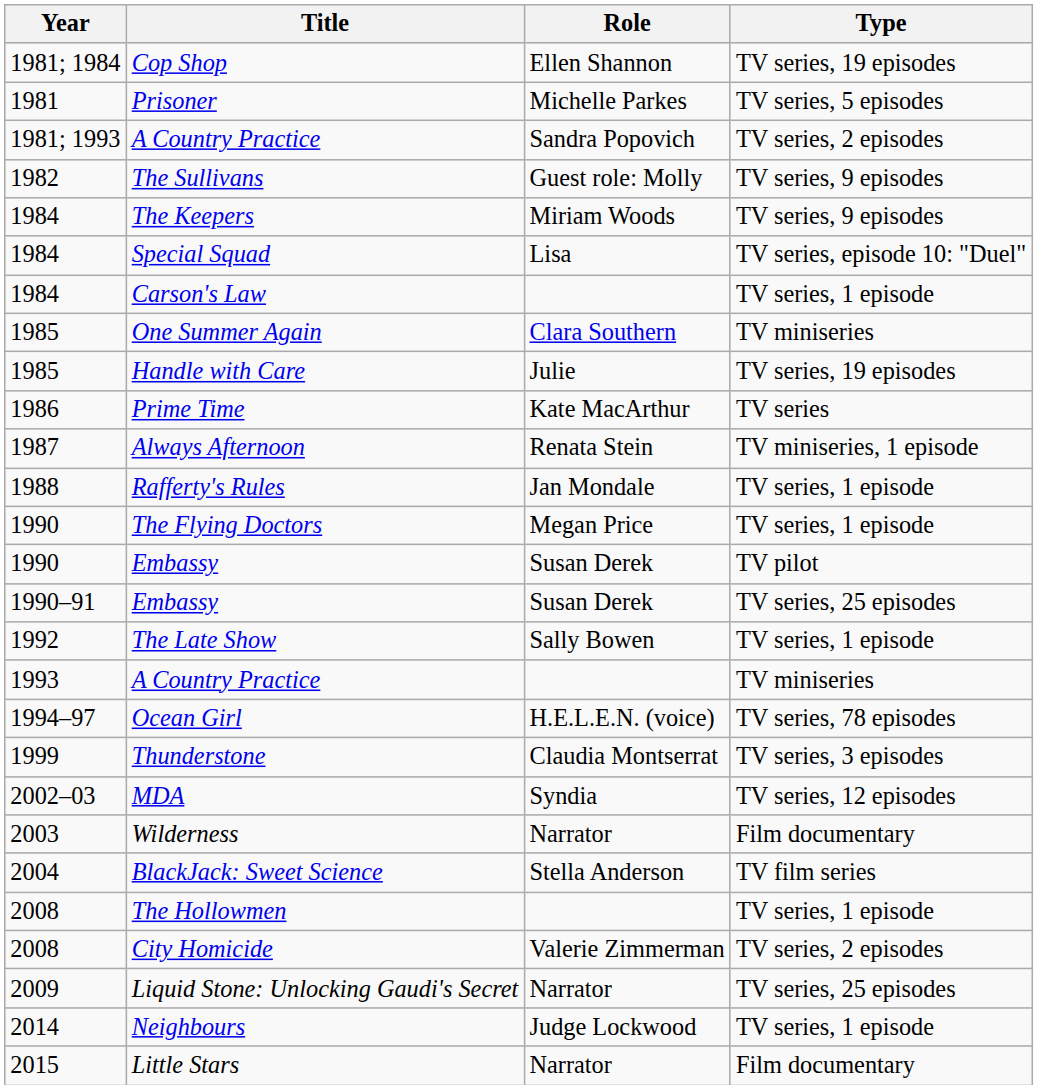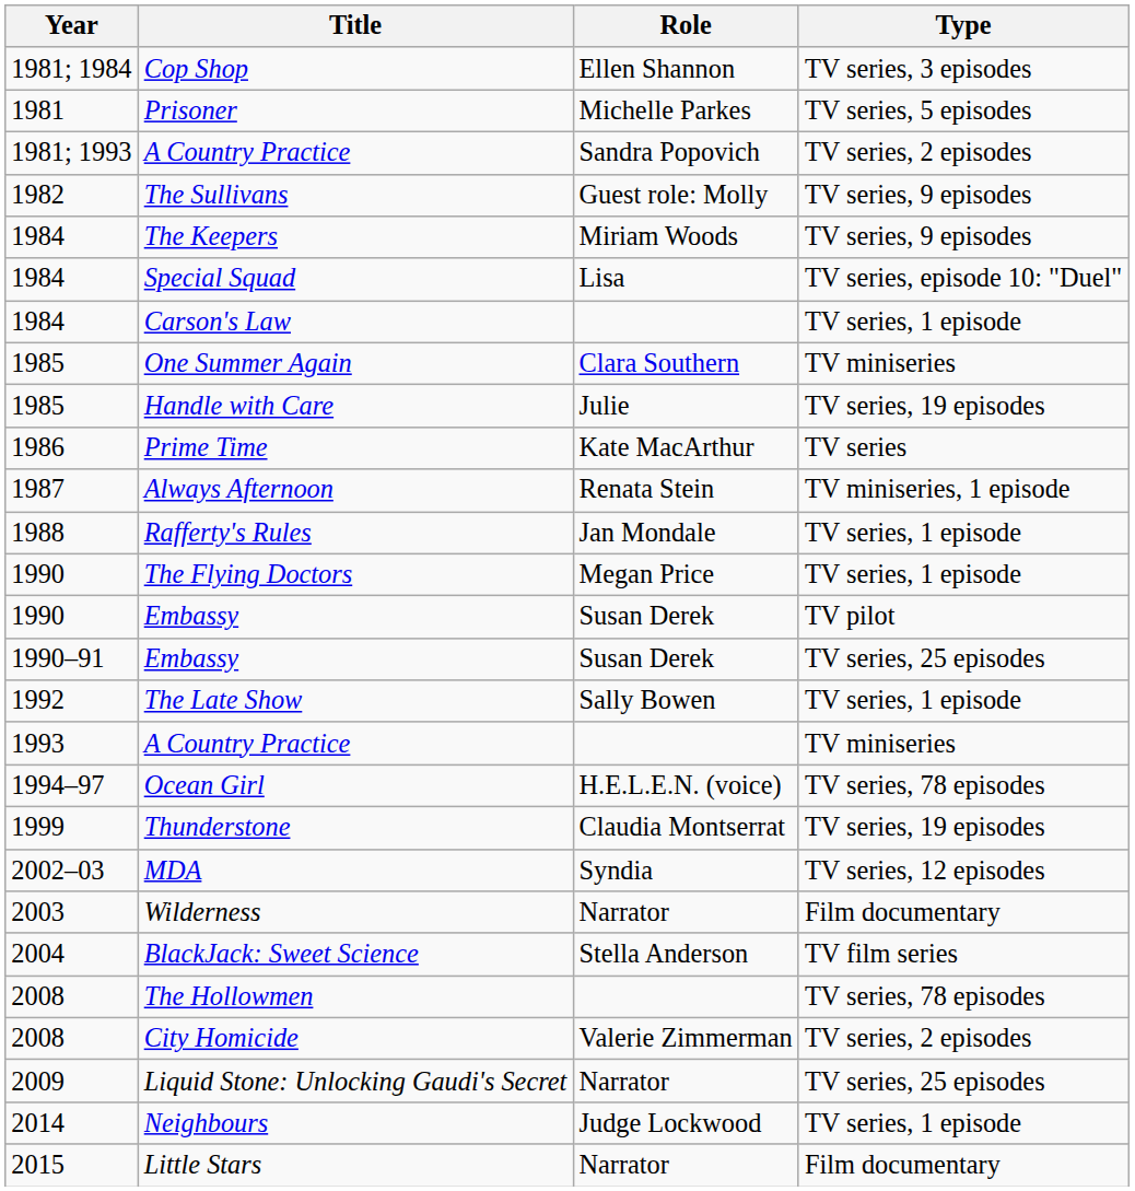 <table class="wikitable">
 <tr>
 <th>Year</th>
 <th>Title</th>
 <th>Role</th>
 <th>Type</th>
 </tr>
 <tr>
 <td>1981; 1984</td>
 <td><em><a href='#'>Cop Shop</a></em></td>
 <td>Ellen Shannon</td>
-<td>TV series, 19 episodes</td>
+<td>TV series, 3 episodes</td>
 </tr>
 <tr>
 <td>1981</td>
 <td><em><a href='#'>Prisoner</a></em></td>
 <td>Michelle Parkes</td>
 <td>TV series, 5 episodes</td>
 </tr>
 <tr>
 <td>1981; 1993</td>
 <td><em><a href='#'>A Country Practice</a></em></td>
 <td>Sandra Popovich</td>
 <td>TV series, 2 episodes</td>
 </tr>
 <tr>
 <td>1982</td>
 <td><em><a href='#'>The Sullivans</a></em></td>
 <td>Guest role: Molly</td>
 <td>TV series, 9 episodes</td>
 </tr>
 <tr>
 <td>1984</td>
 <td><em><a href='#'>The Keepers</a></em></td>
 <td>Miriam Woods</td>
 <td>TV series, 9 episodes</td>
 </tr>
 <tr>
 <td>1984</td>
 <td><em><a href='#'>Special Squad</a></em></td>
 <td>Lisa</td>
 <td>TV series, episode 10: "Duel"</td>
 </tr>
 <tr>
 <td>1984</td>
 <td><em><a href='#'>Carson's Law</a></em></td>
 <td></td>
 <td>TV series, 1 episode</td>
 </tr>
 <tr>
 <td>1985</td>
 <td><em><a href='#'>One Summer Again</a></em></td>
 <td><a href='#'>Clara Southern</a></td>
 <td>TV miniseries</td>
 </tr>
 <tr>
 <td>1985</td>
 <td><em><a href='#'>Handle with Care</a></em></td>
 <td>Julie</td>
 <td>TV series, 19 episodes</td>
 </tr>
 <tr>
 <td>1986</td>
 <td><em><a href='#'>Prime Time</a></em></td>
 <td>Kate MacArthur</td>
 <td>TV series</td>
 </tr>
 <tr>
 <td>1987</td>
 <td><em><a href='#'>Always Afternoon</a></em></td>
 <td>Renata Stein</td>
 <td>TV miniseries, 1 episode</td>
 </tr>
 <tr>
 <td>1988</td>
 <td><em><a href='#'>Rafferty's Rules</a></em></td>
 <td>Jan Mondale</td>
 <td>TV series, 1 episode</td>
 </tr>
 <tr>
 <td>1990</td>
 <td><em><a href='#'>The Flying Doctors</a></em></td>
 <td>Megan Price</td>
 <td>TV series, 1 episode</td>
 </tr>
 <tr>
 <td>1990</td>
 <td><em><a href='#'>Embassy</a></em></td>
 <td>Susan Derek</td>
 <td>TV pilot</td>
 </tr>
 <tr>
 <td>1990–91</td>
 <td><em><a href='#'>Embassy</a></em></td>
 <td>Susan Derek</td>
 <td>TV series, 25 episodes</td>
 </tr>
 <tr>
 <td>1992</td>
 <td><em><a href='#'>The Late Show</a></em></td>
 <td>Sally Bowen</td>
 <td>TV series, 1 episode</td>
 </tr>
 <tr>
 <td>1993</td>
 <td><em><a href='#'>A Country Practice</a></em></td>
 <td></td>
 <td>TV miniseries</td>
 </tr>
 <tr>
 <td>1994–97</td>
 <td><em><a href='#'>Ocean Girl</a></em></td>
 <td>H.E.L.E.N. (voice)</td>
 <td>TV series, 78 episodes</td>
 </tr>
 <tr>
 <td>1999</td>
 <td><em><a href='#'>Thunderstone</a></em></td>
 <td>Claudia Montserrat</td>
-<td>TV series, 3 episodes</td>
+<td>TV series, 19 episodes</td>
 </tr>
 <tr>
 <td>2002–03</td>
 <td><em><a href='#'>MDA</a></em></td>
 <td>Syndia</td>
 <td>TV series, 12 episodes</td>
 </tr>
 <tr>
 <td>2003</td>
 <td><em>Wilderness</em></td>
 <td>Narrator</td>
 <td>Film documentary</td>
 </tr>
 <tr>
 <td>2004</td>
 <td><em><a href='#'>BlackJack: Sweet Science</a></em></td>
 <td>Stella Anderson</td>
 <td>TV film series</td>
 </tr>
 <tr>
 <td>2008</td>
 <td><em><a href='#'>The Hollowmen</a></em></td>
 <td></td>
-<td>TV series, 1 episode</td>
+<td>TV series, 78 episodes</td>
 </tr>
 <tr>
 <td>2008</td>
 <td><em><a href='#'>City Homicide</a></em></td>
 <td>Valerie Zimmerman</td>
 <td>TV series, 2 episodes</td>
 </tr>
 <tr>
 <td>2009</td>
 <td><em>Liquid Stone: Unlocking Gaudi's Secret</em></td>
 <td>Narrator</td>
 <td>TV series, 25 episodes</td>
 </tr>
 <tr>
 <td>2014</td>
 <td><em><a href='#'>Neighbours</a></em></td>
 <td>Judge Lockwood</td>
 <td>TV series, 1 episode</td>
 </tr>
 <tr>
 <td>2015</td>
 <td><em>Little Stars</em></td>
 <td>Narrator</td>
 <td>Film documentary</td>
 </tr>
 </table>
